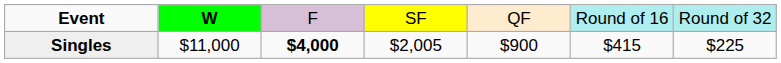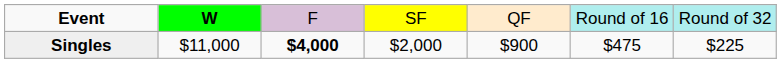 <table class=wikitable style=font-size:95%;text-align:center>
 <tr>
 <td style="width:130px"><strong>Event</strong></td>
 <td style="width:85px; background:lime"><strong>W</strong></td>
 <td style="width:85px; background:thistle">F</td>
 <td style="width:85px; background:#ffff00">SF</td>
 <td style="width:85px; background:#ffebcd">QF</td>
 <td style="width:85px; background:#afeeee">Round of 16</td>
 <td style="width:85px; background:#afeeee">Round of 32</td>
 </tr>
 <tr>
 <th style=background:#efefef>Singles </th>
 <td>$11,000</td>
 <td><strong>$4,000</strong></td>
-<td>$2,005</td>
+<td>$2,000</td>
 <td>$900</td>
-<td>$415</td>
+<td>$475</td>
 <td>$225</td>
 </tr>
 </table>
